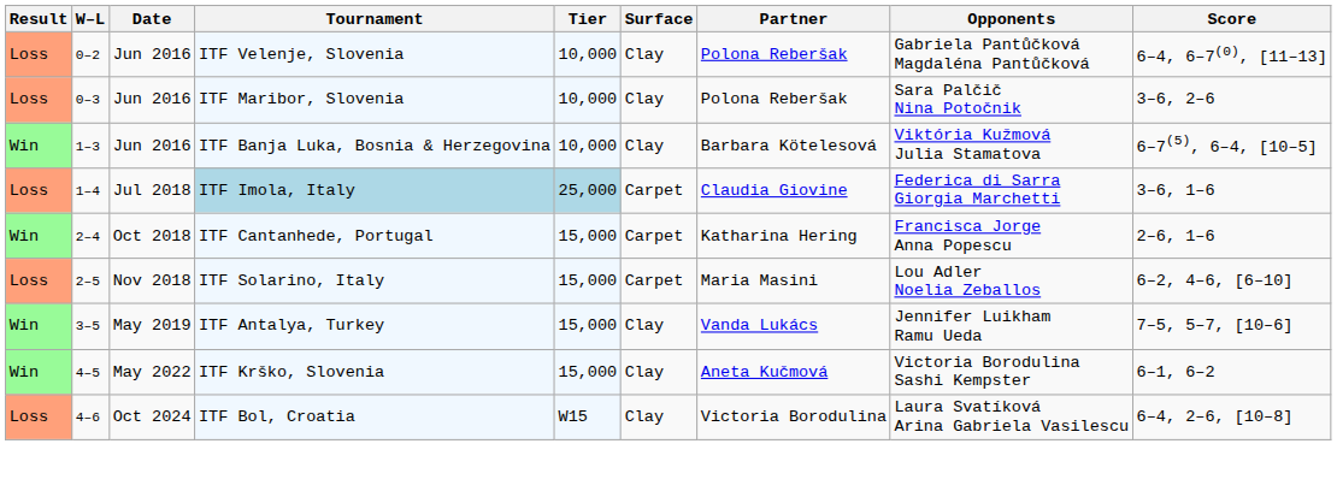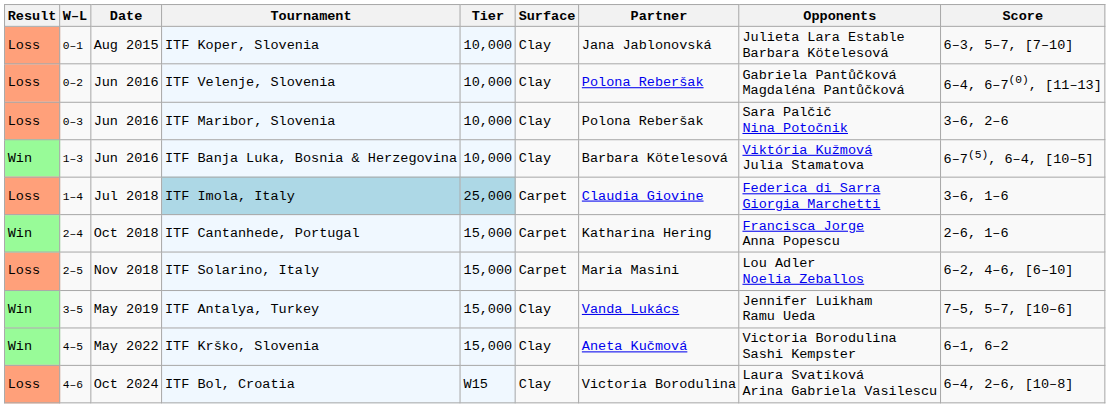 <table class="sortable wikitable">
 <tr>
 <th>Result</th>
 <th class="unsortable">W–L</th>
 <th>Date</th>
 <th>Tournament</th>
 <th>Tier</th>
 <th>Surface</th>
 <th>Partner</th>
 <th>Opponents</th>
 <th class="unsortable">Score</th>
+</tr>
+<tr>
+<td style="background:#ffa07a;">Loss</td>
+<td><small>0–1</small></td>
+<td>Aug 2015</td>
+<td style="background:#f0f8ff;">ITF Koper, Slovenia</td>
+<td style="background:#f0f8ff;">10,000</td>
+<td>Clay</td>
+<td> Jana Jablonovská</td>
+<td> Julieta Lara Estable <br>  Barbara Kötelesová</td>
+<td>6–3, 5–7, [7–10]</td>
 </tr>
 <tr>
 <td style="background:#ffa07a;">Loss</td>
 <td><small>0–2</small></td>
 <td>Jun 2016</td>
 <td style="background:#f0f8ff;">ITF Velenje, Slovenia</td>
 <td style="background:#f0f8ff;">10,000</td>
 <td>Clay</td>
 <td> <a href='#'>Polona Reberšak</a></td>
 <td> Gabriela Pantůčková <br>  Magdaléna Pantůčková</td>
 <td>6–4, 6–7<sup>(0)</sup>, [11–13]</td>
 </tr>
 <tr>
 <td style="background:#ffa07a;">Loss</td>
 <td><small>0–3</small></td>
 <td>Jun 2016</td>
 <td style="background:#f0f8ff;">ITF Maribor, Slovenia</td>
 <td style="background:#f0f8ff;">10,000</td>
 <td>Clay</td>
 <td> Polona Reberšak</td>
 <td> Sara Palčič <br>  <a href='#'>Nina Potočnik</a></td>
 <td>3–6, 2–6</td>
 </tr>
 <tr>
 <td style="background:#98fb98;">Win</td>
 <td><small>1–3</small></td>
 <td>Jun 2016</td>
 <td style="background:#f0f8ff;">ITF Banja Luka, Bosnia & Herzegovina</td>
 <td style="background:#f0f8ff;">10,000</td>
 <td>Clay</td>
 <td> Barbara Kötelesová</td>
 <td> <a href='#'>Viktória Kužmová</a> <br>  Julia Stamatova</td>
 <td>6–7<sup>(5)</sup>, 6–4, [10–5]</td>
 </tr>
 <tr>
 <td style="background:#ffa07a;">Loss</td>
 <td><small>1–4</small></td>
 <td>Jul 2018</td>
 <td style="background:lightblue;">ITF Imola, Italy</td>
 <td style="background:lightblue;">25,000</td>
 <td>Carpet</td>
 <td> <a href='#'>Claudia Giovine</a></td>
 <td> <a href='#'>Federica di Sarra</a> <br>  <a href='#'>Giorgia Marchetti</a></td>
 <td>3–6, 1–6</td>
 </tr>
 <tr>
 <td style="background:#98fb98;">Win</td>
 <td><small>2–4</small></td>
 <td>Oct 2018</td>
 <td style="background:#f0f8ff;">ITF Cantanhede, Portugal</td>
 <td style="background:#f0f8ff;">15,000</td>
 <td>Carpet</td>
 <td> Katharina Hering</td>
 <td> <a href='#'>Francisca Jorge</a> <br>  Anna Popescu</td>
 <td>2–6, 1–6</td>
 </tr>
 <tr>
 <td style="background:#ffa07a;">Loss</td>
 <td><small>2–5</small></td>
 <td>Nov 2018</td>
 <td style="background:#f0f8ff;">ITF Solarino, Italy</td>
 <td style="background:#f0f8ff;">15,000</td>
 <td>Carpet</td>
 <td> Maria Masini</td>
 <td> Lou Adler <br>  <a href='#'>Noelia Zeballos</a></td>
 <td>6–2, 4–6, [6–10]</td>
 </tr>
 <tr>
 <td style="background:#98fb98;">Win</td>
 <td><small>3–5</small></td>
 <td>May 2019</td>
 <td style="background:#f0f8ff;">ITF Antalya, Turkey</td>
 <td style="background:#f0f8ff;">15,000</td>
 <td>Clay</td>
 <td> <a href='#'>Vanda Lukács</a></td>
 <td> Jennifer Luikham <br>  Ramu Ueda</td>
 <td>7–5, 5–7, [10–6]</td>
 </tr>
 <tr>
 <td style="background:#98fb98;">Win</td>
 <td><small>4–5</small></td>
 <td>May 2022</td>
 <td style="background:#f0f8ff;">ITF Krško, Slovenia</td>
 <td style="background:#f0f8ff;">15,000</td>
 <td>Clay</td>
 <td> <a href='#'>Aneta Kučmová</a></td>
 <td> Victoria Borodulina <br>  Sashi Kempster</td>
 <td>6–1, 6–2</td>
 </tr>
 <tr>
 <td style="background:#ffa07a;">Loss</td>
 <td><small>4–6</small></td>
 <td>Oct 2024</td>
 <td style="background:#f0f8ff;">ITF Bol, Croatia</td>
 <td style="background:#f0f8ff;">W15</td>
 <td>Clay</td>
 <td> Victoria Borodulina</td>
 <td> Laura Svatíková <br>  Arina Gabriela Vasilescu</td>
 <td>6–4, 2–6, [10–8]</td>
 </tr>
 </table>
